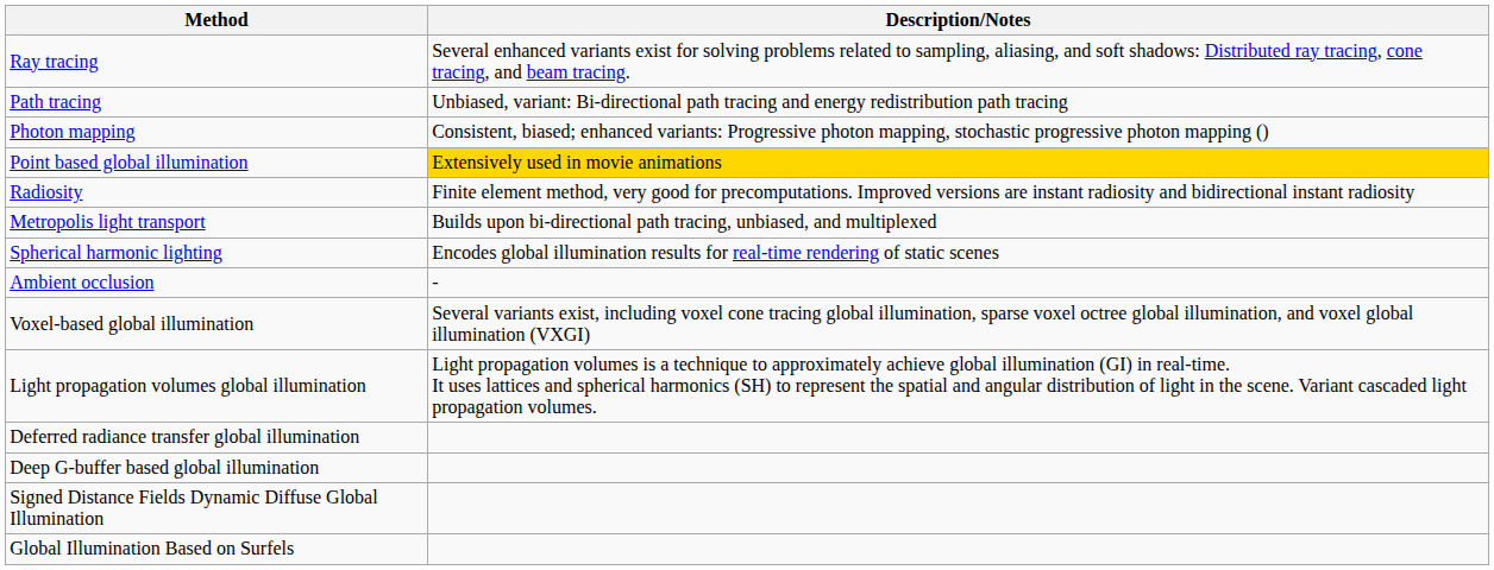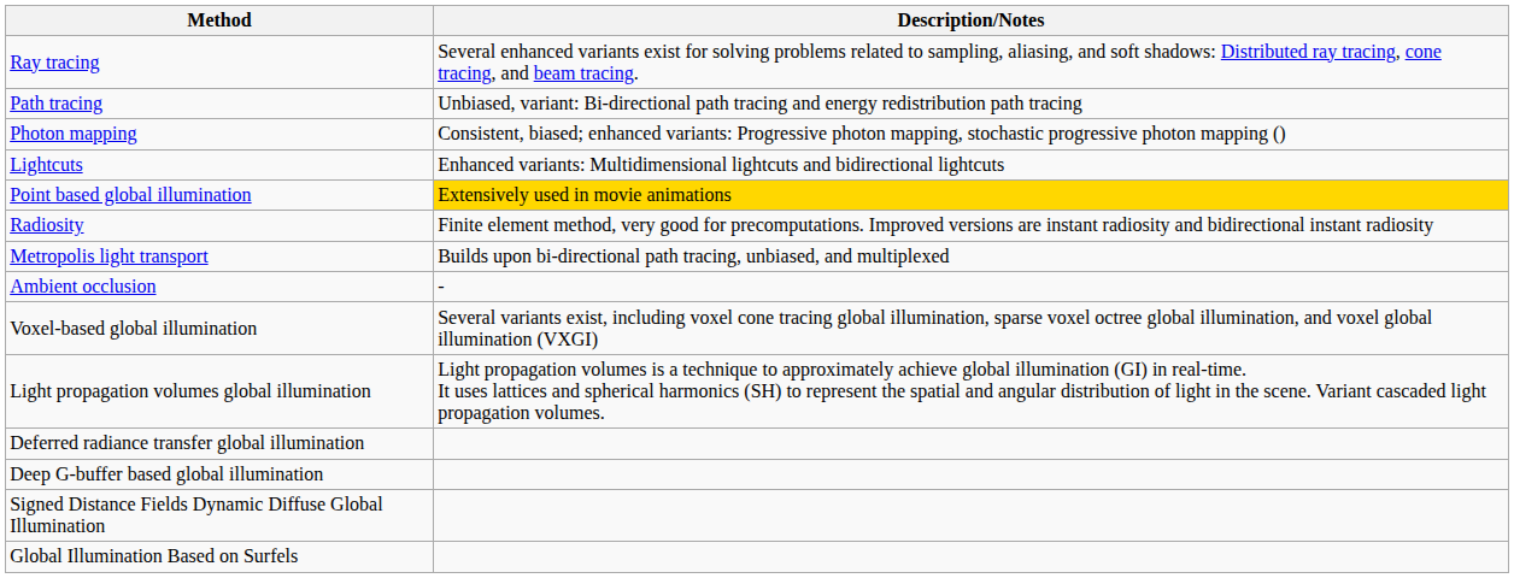 <table class="wikitable">
 <tr>
 <th>Method</th>
 <th>Description/Notes</th>
 </tr>
 <tr>
 <td><a href='#'>Ray tracing</a></td>
 <td>Several enhanced variants exist for solving problems related to sampling, aliasing, and soft shadows: <a href='#'>Distributed ray tracing</a>, <a href='#'>cone tracing</a>, and <a href='#'>beam tracing</a>.</td>
 </tr>
 <tr>
 <td><a href='#'>Path tracing</a></td>
 <td>Unbiased, variant: Bi-directional path tracing and energy redistribution path tracing</td>
 </tr>
 <tr>
 <td><a href='#'>Photon mapping</a></td>
 <td>Consistent, biased; enhanced variants: Progressive photon mapping, stochastic progressive photon mapping ()</td>
 </tr>
 <tr>
+<td><a href='#'>Lightcuts</a></td>
+<td>Enhanced variants: Multidimensional lightcuts and bidirectional lightcuts</td>
+</tr>
+<tr>
 <td><a href='#'>Point based global illumination</a></td>
 <td style="background: gold;">Extensively used in movie animations</td>
 </tr>
 <tr>
 <td><a href='#'>Radiosity</a></td>
 <td>Finite element method, very good for precomputations. Improved versions are instant radiosity and bidirectional instant radiosity</td>
 </tr>
 <tr>
 <td><a href='#'>Metropolis light transport</a></td>
 <td>Builds upon bi-directional path tracing, unbiased, and multiplexed</td>
-</tr>
-<tr>
-<td><a href='#'>Spherical harmonic lighting</a></td>
-<td>Encodes global illumination results for <a href='#'>real-time rendering</a> of static scenes</td>
 </tr>
 <tr>
 <td><a href='#'>Ambient occlusion</a></td>
 <td>-</td>
 </tr>
 <tr>
 <td>Voxel-based global illumination</td>
 <td>Several variants exist, including voxel cone tracing global illumination, sparse voxel octree global illumination, and voxel global illumination (VXGI)</td>
 </tr>
 <tr>
 <td>Light propagation volumes global illumination</td>
 <td>Light propagation volumes is a technique to approximately achieve global illumination (GI) in real-time.<br>It uses lattices and spherical harmonics (SH) to represent the spatial and angular distribution of light in the scene. Variant cascaded light propagation volumes.</td>
 </tr>
 <tr>
 <td>Deferred radiance transfer global illumination</td>
 <td></td>
 </tr>
 <tr>
 <td>Deep G-buffer based global illumination</td>
 <td></td>
 </tr>
 <tr>
 <td>Signed Distance Fields Dynamic Diffuse Global Illumination</td>
 <td></td>
 </tr>
 <tr>
 <td>Global Illumination Based on Surfels</td>
 <td></td>
 </tr>
 </table>
